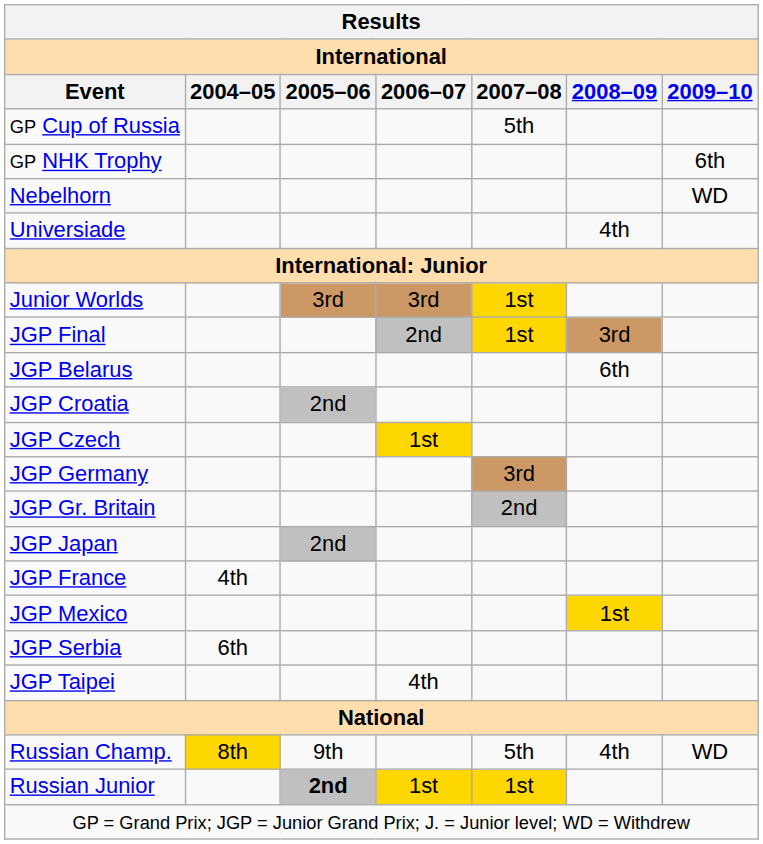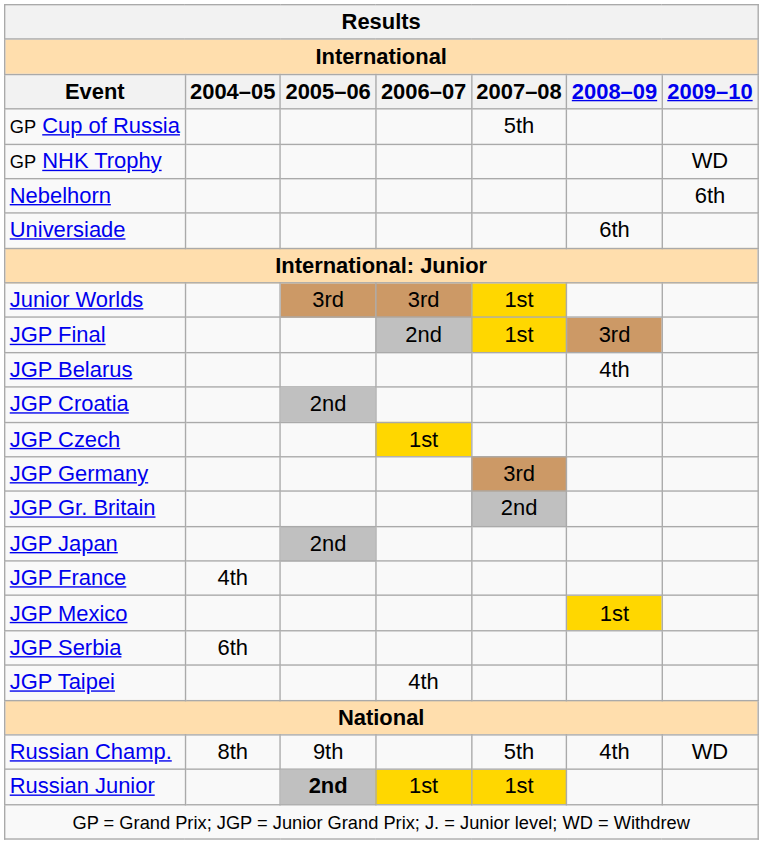 <table class="wikitable" style="text-align:center">
 <tr>
 <th colspan=7 align=center><strong>Results</strong></th>
 </tr>
 <tr>
 <th style="background-color: #ffdead; " colspan=7 align=center><strong>International</strong></th>
 </tr>
 <tr>
 <th>Event</th>
 <th>2004–05</th>
 <th>2005–06</th>
 <th>2006–07</th>
 <th>2007–08</th>
 <th><a href='#'>2008–09</a></th>
 <th><a href='#'>2009–10</a></th>
 </tr>
 <tr>
 <td align=left><small>GP</small> <a href='#'>Cup of Russia</a></td>
 <td></td>
 <td></td>
 <td></td>
 <td>5th</td>
 <td></td>
 <td></td>
 </tr>
 <tr>
 <td align=left><small>GP</small> <a href='#'>NHK Trophy</a></td>
 <td></td>
 <td></td>
 <td></td>
 <td></td>
 <td></td>
-<td>6th</td>
+<td>WD</td>
 </tr>
 <tr>
 <td align=left><a href='#'>Nebelhorn</a></td>
 <td></td>
 <td></td>
 <td></td>
 <td></td>
 <td></td>
-<td>WD</td>
+<td>6th</td>
 </tr>
 <tr>
 <td align=left><a href='#'>Universiade</a></td>
 <td></td>
 <td></td>
 <td></td>
 <td></td>
-<td>4th</td>
+<td>6th</td>
 <td></td>
 </tr>
 <tr>
 <th style="background-color: #ffdead; " colspan=7 align=center><strong>International: Junior</strong></th>
 </tr>
 <tr>
 <td align=left><a href='#'>Junior Worlds</a></td>
 <td></td>
 <td bgcolor=cc9966>3rd</td>
 <td bgcolor=cc9966>3rd</td>
 <td bgcolor=gold>1st</td>
 <td></td>
 <td></td>
 </tr>
 <tr>
 <td align=left><a href='#'>JGP Final</a></td>
 <td></td>
 <td></td>
 <td bgcolor=silver>2nd</td>
 <td bgcolor=gold>1st</td>
 <td bgcolor=cc9966>3rd</td>
 <td></td>
 </tr>
 <tr>
 <td align=left><a href='#'>JGP Belarus</a></td>
 <td></td>
 <td></td>
 <td></td>
 <td></td>
-<td>6th</td>
+<td>4th</td>
 <td></td>
 </tr>
 <tr>
 <td align=left><a href='#'>JGP Croatia</a></td>
 <td></td>
 <td bgcolor=silver>2nd</td>
 <td></td>
 <td></td>
 <td></td>
 <td></td>
 </tr>
 <tr>
 <td align=left><a href='#'>JGP Czech</a></td>
 <td></td>
 <td></td>
 <td bgcolor=gold>1st</td>
 <td></td>
 <td></td>
 <td></td>
 </tr>
 <tr>
 <td align=left><a href='#'>JGP Germany</a></td>
 <td></td>
 <td></td>
 <td></td>
 <td bgcolor=cc9966>3rd</td>
 <td></td>
 <td></td>
 </tr>
 <tr>
 <td align=left><a href='#'>JGP Gr. Britain</a></td>
 <td></td>
 <td></td>
 <td></td>
 <td bgcolor=silver>2nd</td>
 <td></td>
 <td></td>
 </tr>
 <tr>
 <td align=left><a href='#'>JGP Japan</a></td>
 <td></td>
 <td bgcolor=silver>2nd</td>
 <td></td>
 <td></td>
 <td></td>
 <td></td>
 </tr>
 <tr>
 <td align=left><a href='#'>JGP France</a></td>
 <td>4th</td>
 <td></td>
 <td></td>
 <td></td>
 <td></td>
 <td></td>
 </tr>
 <tr>
 <td align=left><a href='#'>JGP Mexico</a></td>
 <td></td>
 <td></td>
 <td></td>
 <td></td>
 <td bgcolor=gold>1st</td>
 <td></td>
 </tr>
 <tr>
 <td align=left><a href='#'>JGP Serbia</a></td>
 <td>6th</td>
 <td></td>
 <td></td>
 <td></td>
 <td></td>
 <td></td>
 </tr>
 <tr>
 <td align=left><a href='#'>JGP Taipei</a></td>
 <td></td>
 <td></td>
 <td>4th</td>
 <td></td>
 <td></td>
 <td></td>
 </tr>
 <tr>
 <th style="background-color: #ffdead; " colspan=7 align=center><strong>National</strong></th>
 </tr>
 <tr>
 <td align=left><a href='#'>Russian Champ.</a></td>
-<td style="background: gold;">8th</td>
+<td>8th</td>
 <td>9th</td>
 <td></td>
 <td>5th</td>
 <td>4th</td>
 <td>WD</td>
 </tr>
 <tr>
 <td align=left><a href='#'>Russian Junior</a></td>
 <td></td>
 <td bgcolor=silver><strong>2nd</strong></td>
 <td bgcolor=gold>1st</td>
 <td bgcolor=gold>1st</td>
 <td></td>
 <td></td>
 </tr>
 <tr>
 <td colspan=7 align=center><small> GP = Grand Prix; JGP = Junior Grand Prix; J. = Junior level; WD = Withdrew </small></td>
 </tr>
 </table>
